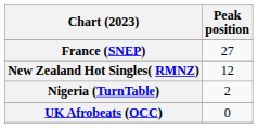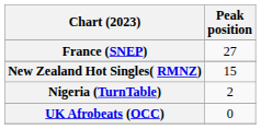 <table class="wikitable sortable plainrowheaders" style="text-align:center">
 <tr>
 <th scope="col">Chart (2023)</th>
 <th scope="col">Peak<br>position</th>
 </tr>
 <tr>
 </tr>
 <tr>
 <th scope="row">France (<a href='#'>SNEP</a>)</th>
 <td>27</td>
 </tr>
 <tr>
 </tr>
 <tr>
 </tr>
 <tr>
 </tr>
 <tr>
 <th scope="row">New Zealand Hot Singles( <a href='#'>RMNZ</a>)</th>
-<td>12</td>
+<td>15</td>
 </tr>
 <tr>
 <th scope="row">Nigeria (<a href='#'>TurnTable</a>)</th>
 <td>2</td>
 </tr>
 <tr>
 </tr>
 <tr>
 </tr>
 <tr>
 </tr>
 <tr>
 <th scope="row"><a href='#'>UK Afrobeats</a> (<a href='#'>OCC</a>)</th>
 <td>0</td>
 </tr>
 <tr>
 </tr>
 <tr>
 </tr>
 </table>
